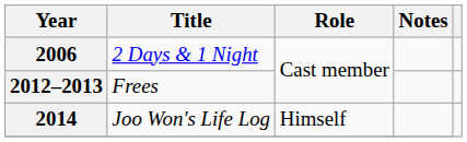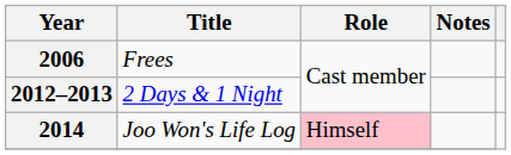 <table class="wikitable plainrowheaders sortable">
 <tr>
 <th scope="col">Year</th>
 <th scope="col">Title</th>
 <th scope="col">Role</th>
 <th scope="col" class="unsortable">Notes</th>
 <th scope="col" class="unsortable"></th>
 </tr>
 <tr>
 <th scope="row">2006</th>
-<td><em><a href='#'>2 Days & 1 Night</a></em></td>
+<td><em>Frees</em></td>
 <td rowspan="2">Cast member</td>
 <td></td>
 <td style="text-align:center"></td>
 </tr>
 <tr>
 <th scope="row">2012–2013</th>
-<td><em>Frees</em></td>
+<td><em><a href='#'>2 Days & 1 Night</a></em></td>
 <td></td>
 <td style="text-align:center"></td>
 </tr>
 <tr>
 <th scope="row">2014</th>
 <td><em>Joo Won's Life Log</em></td>
-<td>Himself</td>
+<td style="background: pink;">Himself</td>
 <td></td>
 </tr>
 <tr>
 </tr>
 </table>
